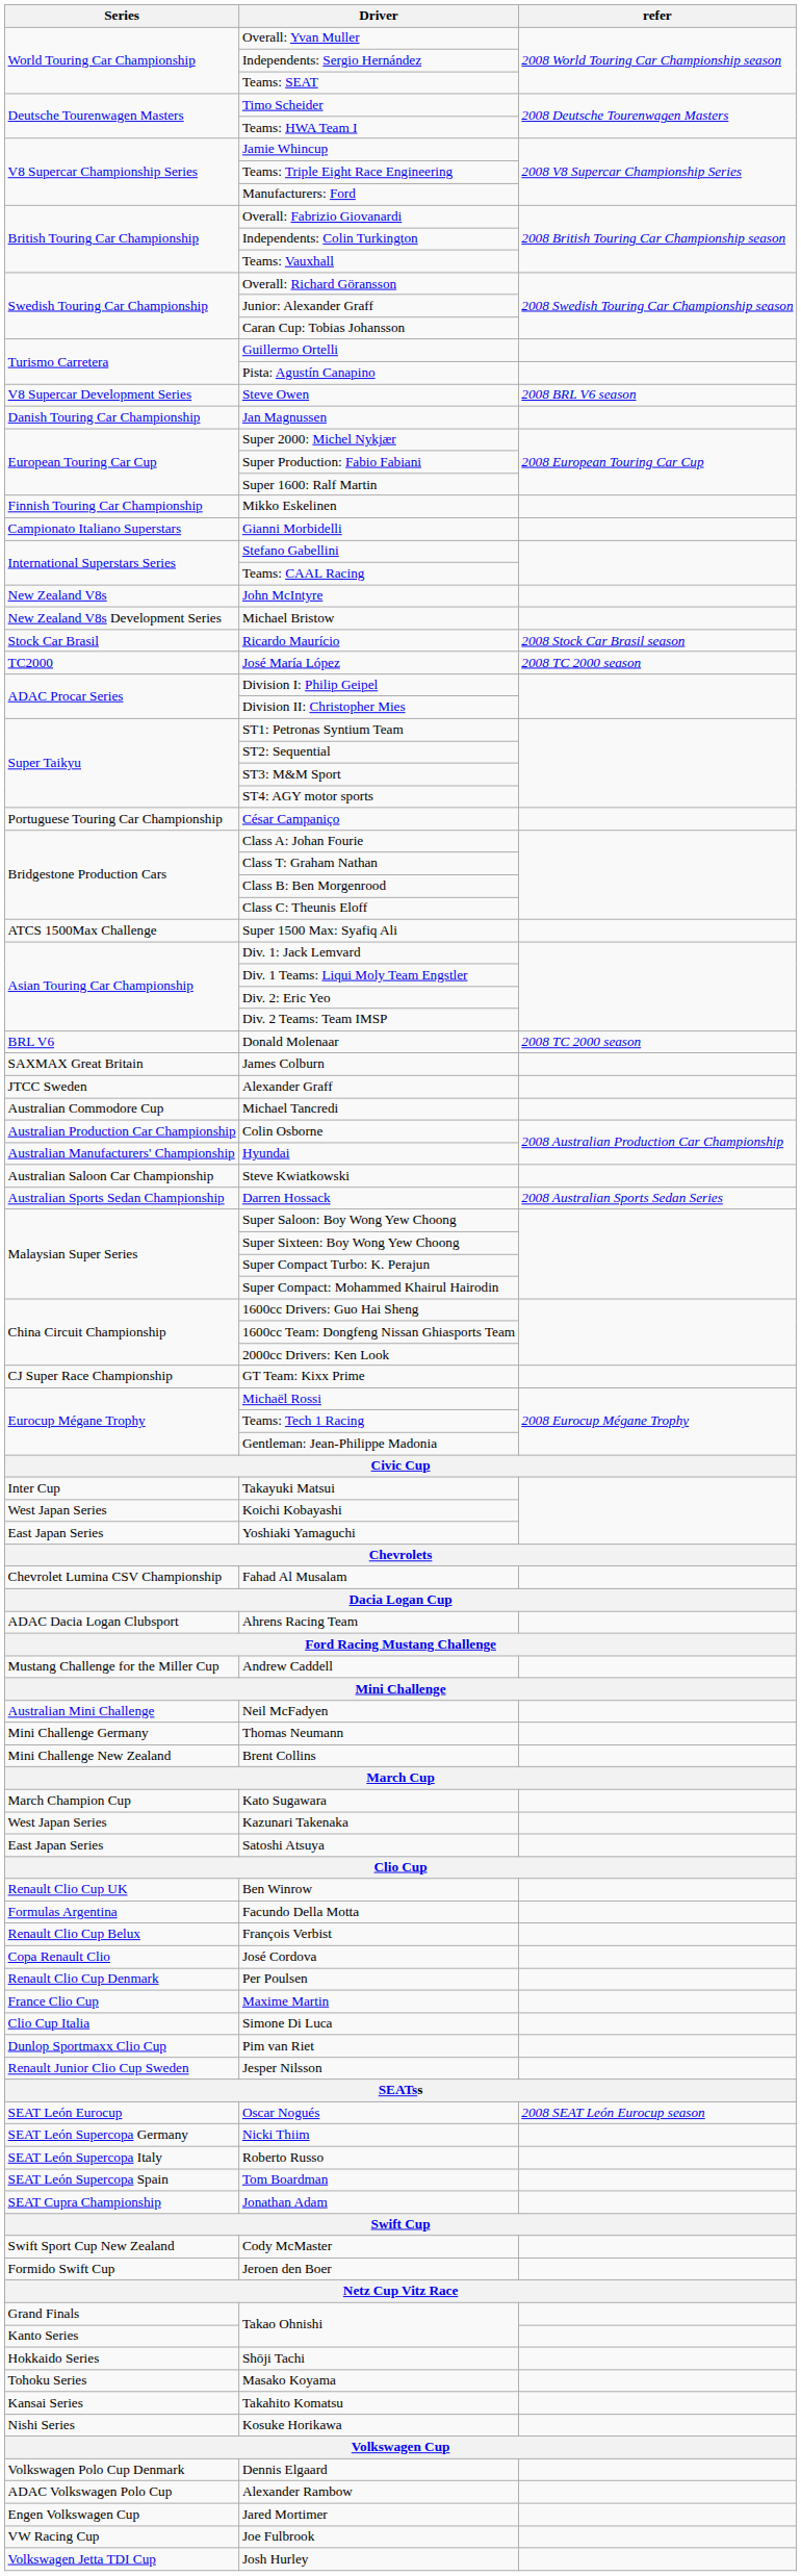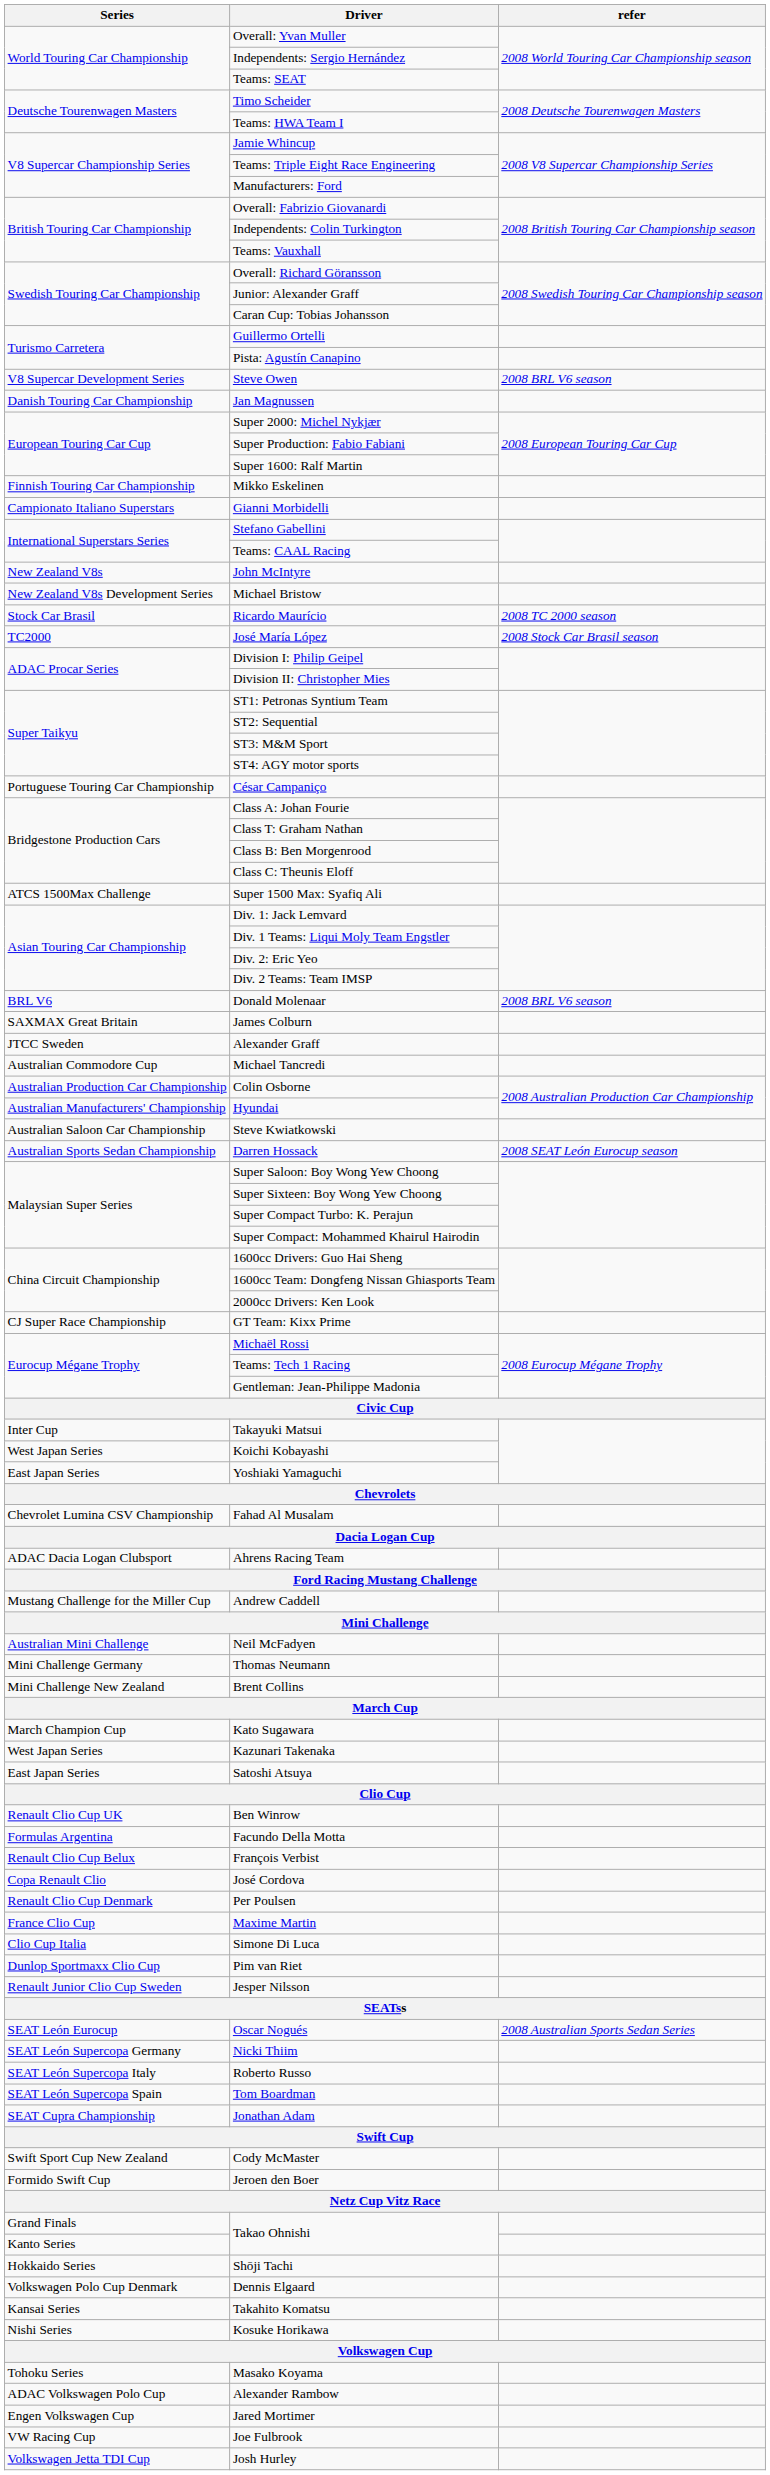 <table class="wikitable" style="font-size: 87%;">
 <tr>
 <th>Series</th>
 <th>Driver</th>
 <th>refer</th>
 </tr>
 <tr>
 <td rowspan=3><a href='#'>World Touring Car Championship</a></td>
 <td>Overall:  <a href='#'>Yvan Muller</a></td>
 <td rowspan=3><em><a href='#'>2008 World Touring Car Championship season</a></em></td>
 </tr>
 <tr>
 <td>Independents:  <a href='#'>Sergio Hernández</a></td>
 </tr>
 <tr>
 <td>Teams:  <a href='#'>SEAT</a></td>
 </tr>
 <tr>
 <td rowspan=2><a href='#'>Deutsche Tourenwagen Masters</a></td>
 <td> <a href='#'>Timo Scheider</a></td>
 <td rowspan=2><em><a href='#'>2008 Deutsche Tourenwagen Masters</a></em></td>
 </tr>
 <tr>
 <td>Teams:  <a href='#'>HWA Team I</a></td>
 </tr>
 <tr>
 <td rowspan=3><a href='#'>V8 Supercar Championship Series</a></td>
 <td> <a href='#'>Jamie Whincup</a></td>
 <td rowspan=3><em><a href='#'>2008 V8 Supercar Championship Series</a></em></td>
 </tr>
 <tr>
 <td>Teams:  <a href='#'>Triple Eight Race Engineering</a></td>
 </tr>
 <tr>
 <td>Manufacturers:  <a href='#'>Ford</a></td>
 </tr>
 <tr>
 <td rowspan=3><a href='#'>British Touring Car Championship</a></td>
 <td>Overall:  <a href='#'>Fabrizio Giovanardi</a></td>
 <td rowspan=3><em><a href='#'>2008 British Touring Car Championship season</a></em></td>
 </tr>
 <tr>
 <td>Independents:  <a href='#'>Colin Turkington</a></td>
 </tr>
 <tr>
 <td>Teams:  <a href='#'>Vauxhall</a></td>
 </tr>
 <tr>
 <td rowspan=3><a href='#'>Swedish Touring Car Championship</a></td>
 <td>Overall:  <a href='#'>Richard Göransson</a></td>
 <td rowspan=3><em><a href='#'>2008 Swedish Touring Car Championship season</a></em></td>
 </tr>
 <tr>
 <td>Junior:  Alexander Graff</td>
 </tr>
 <tr>
 <td>Caran Cup:  Tobias Johansson</td>
 </tr>
 <tr>
 <td rowspan=2><a href='#'>Turismo Carretera</a></td>
 <td> <a href='#'>Guillermo Ortelli</a></td>
 </tr>
 <tr>
 <td>Pista:  <a href='#'>Agustín Canapino</a></td>
 <td></td>
 </tr>
 <tr>
 <td><a href='#'>V8 Supercar Development Series</a></td>
 <td> <a href='#'>Steve Owen</a></td>
 <td><em><a href='#'>2008 BRL V6 season</a></em></td>
 </tr>
 <tr>
 <td><a href='#'>Danish Touring Car Championship</a></td>
 <td> <a href='#'>Jan Magnussen</a></td>
 <td></td>
 </tr>
 <tr>
 <td rowspan=3><a href='#'>European Touring Car Cup</a></td>
 <td>Super 2000:  <a href='#'>Michel Nykjær</a></td>
 <td rowspan=3><em><a href='#'>2008 European Touring Car Cup</a></em></td>
 </tr>
 <tr>
 <td>Super Production:  <a href='#'>Fabio Fabiani</a></td>
 </tr>
 <tr>
 <td>Super 1600:  Ralf Martin</td>
 </tr>
 <tr>
 <td><a href='#'>Finnish Touring Car Championship</a></td>
 <td> Mikko Eskelinen</td>
 <td></td>
 </tr>
 <tr>
 <td><a href='#'>Campionato Italiano Superstars</a></td>
 <td> <a href='#'>Gianni Morbidelli</a></td>
 <td></td>
 </tr>
 <tr>
 <td rowspan=2><a href='#'>International Superstars Series</a></td>
 <td> <a href='#'>Stefano Gabellini</a></td>
 <td rowspan=2></td>
 </tr>
 <tr>
 <td>Teams:  <a href='#'>CAAL Racing</a></td>
 </tr>
 <tr>
 <td><a href='#'>New Zealand V8s</a></td>
 <td> <a href='#'>John McIntyre</a></td>
 <td></td>
 </tr>
 <tr>
 <td><a href='#'>New Zealand V8s</a> Development Series</td>
 <td> Michael Bristow</td>
 <td></td>
 </tr>
 <tr>
 <td><a href='#'>Stock Car Brasil</a></td>
 <td> <a href='#'>Ricardo Maurício</a></td>
-<td><em><a href='#'>2008 Stock Car Brasil season</a></em></td>
+<td><em><a href='#'>2008 TC 2000 season</a></em></td>
 </tr>
 <tr>
 <td><a href='#'>TC2000</a></td>
 <td> <a href='#'>José María López</a></td>
-<td><em><a href='#'>2008 TC 2000 season</a></em></td>
+<td><em><a href='#'>2008 Stock Car Brasil season</a></em></td>
 </tr>
 <tr>
 <td rowspan=2><a href='#'>ADAC Procar Series</a></td>
 <td>Division I:  <a href='#'>Philip Geipel</a></td>
 <td rowspan=2></td>
 </tr>
 <tr>
 <td>Division II:  <a href='#'>Christopher Mies</a></td>
 </tr>
 <tr>
 <td rowspan=4><a href='#'>Super Taikyu</a></td>
 <td>ST1:  Petronas Syntium Team</td>
 <td rowspan=4></td>
 </tr>
 <tr>
 <td>ST2:  Sequential</td>
 </tr>
 <tr>
 <td>ST3:  M&M Sport</td>
 </tr>
 <tr>
 <td>ST4:  AGY motor sports</td>
 </tr>
 <tr>
 <td>Portuguese Touring Car Championship</td>
 <td> <a href='#'>César Campaniço</a></td>
 <td></td>
 </tr>
 <tr>
 <td rowspan=4>Bridgestone Production Cars</td>
 <td>Class A:  Johan Fourie</td>
 <td rowspan=4></td>
 </tr>
 <tr>
 <td>Class T:  Graham Nathan</td>
 </tr>
 <tr>
 <td>Class B:  Ben Morgenrood</td>
 </tr>
 <tr>
 <td>Class C:  Theunis Eloff</td>
 </tr>
 <tr>
 <td>ATCS 1500Max Challenge</td>
 <td>Super 1500 Max:  Syafiq Ali</td>
 <td></td>
 </tr>
 <tr>
 <td rowspan=4><a href='#'>Asian Touring Car Championship</a></td>
 <td>Div. 1:  Jack Lemvard</td>
 <td rowspan=4></td>
 </tr>
 <tr>
 <td>Div. 1 Teams:  <a href='#'>Liqui Moly Team Engstler</a></td>
 </tr>
 <tr>
 <td>Div. 2:  Eric Yeo</td>
 </tr>
 <tr>
 <td>Div. 2 Teams:  Team IMSP</td>
 </tr>
 <tr>
 <td><a href='#'>BRL V6</a></td>
 <td> Donald Molenaar</td>
-<td><em><a href='#'>2008 TC 2000 season</a></em></td>
+<td><em><a href='#'>2008 BRL V6 season</a></em></td>
 </tr>
 <tr>
 <td>SAXMAX Great Britain</td>
 <td> James Colburn</td>
 <td></td>
 </tr>
 <tr>
 <td>JTCC Sweden</td>
 <td> Alexander Graff</td>
 <td></td>
 </tr>
 <tr>
 <td>Australian Commodore Cup</td>
 <td> Michael Tancredi</td>
 <td></td>
 </tr>
 <tr>
 <td><a href='#'>Australian Production Car Championship</a></td>
 <td> Colin Osborne</td>
 <td rowspan=2><em><a href='#'>2008 Australian Production Car Championship</a></em></td>
 </tr>
 <tr>
 <td><a href='#'>Australian Manufacturers' Championship</a></td>
 <td> <a href='#'>Hyundai</a></td>
 </tr>
 <tr>
 <td>Australian Saloon Car Championship</td>
 <td> Steve Kwiatkowski</td>
 <td></td>
 </tr>
 <tr>
 <td><a href='#'>Australian Sports Sedan Championship</a></td>
 <td> <a href='#'>Darren Hossack</a></td>
-<td><em><a href='#'>2008 Australian Sports Sedan Series</a></em></td>
+<td><em><a href='#'>2008 SEAT León Eurocup season</a></em></td>
 </tr>
 <tr>
 <td rowspan=4>Malaysian Super Series</td>
 <td>Super Saloon:  Boy Wong Yew Choong</td>
 <td rowspan=4></td>
 </tr>
 <tr>
 <td>Super Sixteen:  Boy Wong Yew Choong</td>
 </tr>
 <tr>
 <td>Super Compact Turbo:  K. Perajun</td>
 </tr>
 <tr>
 <td>Super Compact:  Mohammed Khairul Hairodin</td>
 </tr>
 <tr>
 <td rowspan=3>China Circuit Championship</td>
 <td>1600cc Drivers:  Guo Hai Sheng</td>
 <td rowspan=3></td>
 </tr>
 <tr>
 <td>1600cc Team:  Dongfeng Nissan Ghiasports Team</td>
 </tr>
 <tr>
 <td>2000cc Drivers:  Ken Look</td>
 </tr>
 <tr>
 <td>CJ Super Race Championship</td>
 <td>GT Team:  Kixx Prime</td>
 <td></td>
 </tr>
 <tr>
 <td rowspan=3><a href='#'>Eurocup Mégane Trophy</a></td>
 <td> <a href='#'>Michaël Rossi</a></td>
 <td rowspan=3><em><a href='#'>2008 Eurocup Mégane Trophy</a></em></td>
 </tr>
 <tr>
 <td>Teams:  <a href='#'>Tech 1 Racing</a></td>
 </tr>
 <tr>
 <td>Gentleman:  Jean-Philippe Madonia</td>
 </tr>
 <tr>
 <th colspan=3><a href='#'>Civic Cup</a></th>
 </tr>
 <tr>
 <td>Inter Cup</td>
 <td> Takayuki Matsui</td>
 <td rowspan=3></td>
 </tr>
 <tr>
 <td>West Japan Series</td>
 <td> Koichi Kobayashi</td>
 </tr>
 <tr>
 <td>East Japan Series</td>
 <td> Yoshiaki Yamaguchi</td>
 </tr>
 <tr>
 <th colspan=3><a href='#'>Chevrolets</a></th>
 </tr>
 <tr>
 <td>Chevrolet Lumina CSV Championship</td>
 <td> Fahad Al Musalam</td>
 <td></td>
 </tr>
 <tr>
 <th colspan=3><a href='#'>Dacia Logan Cup</a></th>
 </tr>
 <tr>
 <td>ADAC Dacia Logan Clubsport</td>
 <td> Ahrens Racing Team</td>
 <td></td>
 </tr>
 <tr>
 <th colspan=3><a href='#'>Ford Racing Mustang Challenge</a></th>
 </tr>
 <tr>
 <td>Mustang Challenge for the Miller Cup</td>
 <td> Andrew Caddell</td>
 <td></td>
 </tr>
 <tr>
 <th colspan=3><a href='#'>Mini Challenge</a></th>
 </tr>
 <tr>
 <td><a href='#'>Australian Mini Challenge</a></td>
 <td> Neil McFadyen</td>
 <td></td>
 </tr>
 <tr>
 <td>Mini Challenge Germany</td>
 <td> Thomas Neumann</td>
 <td></td>
 </tr>
 <tr>
 <td>Mini Challenge New Zealand</td>
 <td> Brent Collins</td>
 <td></td>
 </tr>
 <tr>
 <th colspan=3><a href='#'>March Cup</a></th>
 </tr>
 <tr>
 <td>March Champion Cup</td>
 <td> Kato Sugawara</td>
 <td></td>
 </tr>
 <tr>
 <td>West Japan Series</td>
 <td> Kazunari Takenaka</td>
 <td></td>
 </tr>
 <tr>
 <td>East Japan Series</td>
 <td> Satoshi Atsuya</td>
 <td></td>
 </tr>
 <tr>
 <th colspan=3><a href='#'>Clio Cup</a></th>
 </tr>
 <tr>
 <td><a href='#'>Renault Clio Cup UK</a></td>
 <td> Ben Winrow</td>
 <td></td>
 </tr>
 <tr>
 <td><a href='#'>Formulas Argentina</a></td>
 <td> Facundo Della Motta</td>
 <td></td>
 </tr>
 <tr>
 <td><a href='#'>Renault Clio Cup Belux</a></td>
 <td> François Verbist</td>
 <td></td>
 </tr>
 <tr>
 <td><a href='#'>Copa Renault Clio</a></td>
 <td> José Cordova</td>
 <td></td>
 </tr>
 <tr>
 <td><a href='#'>Renault Clio Cup Denmark</a></td>
 <td> Per Poulsen</td>
 <td></td>
 </tr>
 <tr>
 <td><a href='#'>France Clio Cup</a></td>
 <td> <a href='#'>Maxime Martin</a></td>
 <td></td>
 </tr>
 <tr>
 <td><a href='#'>Clio Cup Italia</a></td>
 <td> Simone Di Luca</td>
 <td></td>
 </tr>
 <tr>
 <td><a href='#'>Dunlop Sportmaxx Clio Cup</a></td>
 <td> Pim van Riet</td>
 <td></td>
 </tr>
 <tr>
 <td><a href='#'>Renault Junior Clio Cup Sweden</a></td>
 <td> Jesper Nilsson</td>
 <td></td>
 </tr>
 <tr>
 <th colspan=3><a href='#'>SEATs</a>s</th>
 </tr>
 <tr>
 <td><a href='#'>SEAT León Eurocup</a></td>
 <td> <a href='#'>Oscar Nogués</a></td>
-<td><em><a href='#'>2008 SEAT León Eurocup season</a></em></td>
+<td><em><a href='#'>2008 Australian Sports Sedan Series</a></em></td>
 </tr>
 <tr>
 <td><a href='#'>SEAT León Supercopa</a> Germany</td>
 <td> <a href='#'>Nicki Thiim</a></td>
 <td></td>
 </tr>
 <tr>
 <td><a href='#'>SEAT León Supercopa</a> Italy</td>
 <td> Roberto Russo</td>
 <td></td>
 </tr>
 <tr>
 <td><a href='#'>SEAT León Supercopa</a> Spain</td>
 <td> <a href='#'>Tom Boardman</a></td>
 <td></td>
 </tr>
 <tr>
 <td><a href='#'>SEAT Cupra Championship</a></td>
 <td> <a href='#'>Jonathan Adam</a></td>
 <td></td>
 </tr>
 <tr>
 <th colspan=3><a href='#'>Swift Cup</a></th>
 </tr>
 <tr>
 <td>Swift Sport Cup New Zealand</td>
 <td> Cody McMaster</td>
 <td></td>
 </tr>
 <tr>
 <td>Formido Swift Cup</td>
 <td> Jeroen den Boer</td>
 <td></td>
 </tr>
 <tr>
 <th colspan=3><a href='#'>Netz Cup Vitz Race</a></th>
 </tr>
 <tr>
 <td>Grand Finals</td>
 <td rowspan=2> Takao Ohnishi</td>
 <td></td>
 </tr>
 <tr>
 <td>Kanto Series</td>
 <td></td>
 </tr>
 <tr>
 <td>Hokkaido Series</td>
 <td> Shōji Tachi</td>
 <td></td>
 </tr>
 <tr>
-<td>Tohoku Series</td>
-<td> Masako Koyama</td>
+<td>Volkswagen Polo Cup Denmark</td>
+<td> Dennis Elgaard</td>
 <td></td>
 </tr>
 <tr>
 <td>Kansai Series</td>
 <td> Takahito Komatsu</td>
 <td></td>
 </tr>
 <tr>
 <td>Nishi Series</td>
 <td> Kosuke Horikawa</td>
 <td></td>
 </tr>
 <tr>
 <th colspan=3><a href='#'>Volkswagen Cup</a></th>
 </tr>
 <tr>
-<td>Volkswagen Polo Cup Denmark</td>
-<td> Dennis Elgaard</td>
+<td>Tohoku Series</td>
+<td> Masako Koyama</td>
 <td></td>
 </tr>
 <tr>
 <td>ADAC Volkswagen Polo Cup</td>
 <td> Alexander Rambow</td>
 <td></td>
 </tr>
 <tr>
 <td>Engen Volkswagen Cup</td>
 <td> Jared Mortimer</td>
 <td></td>
 </tr>
 <tr>
 <td>VW Racing Cup</td>
 <td> Joe Fulbrook</td>
 <td></td>
 </tr>
 <tr>
 <td><a href='#'>Volkswagen Jetta TDI Cup</a></td>
 <td> Josh Hurley</td>
 <td></td>
 </tr>
 </table>
